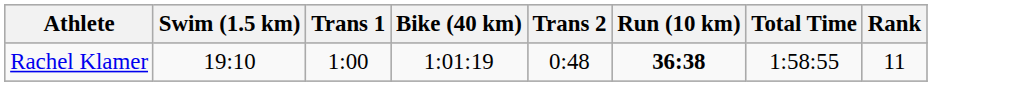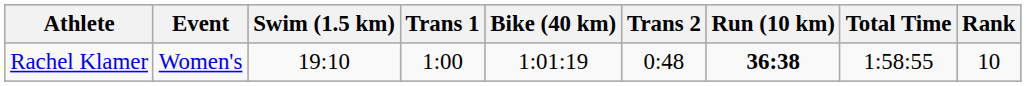 <table class="wikitable" style="font-size:90%">
 <tr>
 <th>Athlete</th>
+<th>Event</th>
 <th>Swim (1.5 km)</th>
 <th>Trans 1</th>
 <th>Bike (40 km)</th>
 <th>Trans 2</th>
 <th>Run (10 km)</th>
 <th>Total Time</th>
 <th>Rank</th>
 </tr>
 <tr align=center>
 <td align=left><a href='#'>Rachel Klamer</a></td>
+<td align=left><a href='#'>Women's</a></td>
 <td>19:10</td>
 <td>1:00</td>
 <td>1:01:19</td>
 <td>0:48</td>
 <td><strong>36:38</strong></td>
 <td>1:58:55</td>
-<td>11</td>
+<td>10</td>
 </tr>
 </table>
